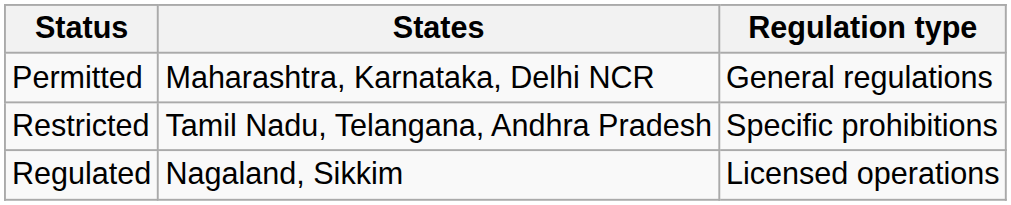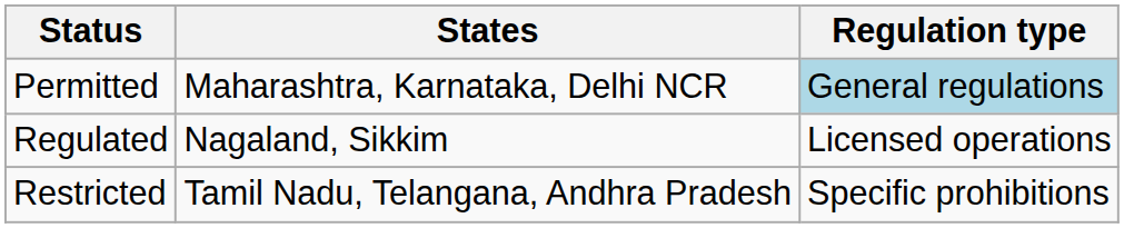 <table class="wikitable sortable">
 <tr>
 <th>Status</th>
 <th>States</th>
 <th>Regulation type</th>
 </tr>
 <tr>
 <td>Permitted</td>
 <td>Maharashtra, Karnataka, Delhi NCR</td>
-<td>General regulations</td>
+<td style="background: lightblue;">General regulations</td>
+</tr>
+<tr>
+<td>Regulated</td>
+<td>Nagaland, Sikkim</td>
+<td>Licensed operations</td>
 </tr>
 <tr>
 <td>Restricted</td>
 <td>Tamil Nadu, Telangana, Andhra Pradesh</td>
 <td>Specific prohibitions</td>
 </tr>
-<tr>
-<td>Regulated</td>
-<td>Nagaland, Sikkim</td>
-<td>Licensed operations</td>
-</tr>
 </table>
